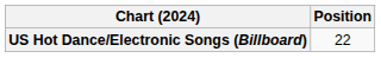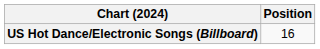 <table class="wikitable plainrowheaders" style="text-align:center">
 <tr>
 <th scope="col">Chart (2024)</th>
 <th scope="col">Position</th>
 </tr>
 <tr>
 <th scope="row">US Hot Dance/Electronic Songs (<em>Billboard</em>)</th>
-<td>22</td>
+<td>16</td>
 </tr>
 </table>
